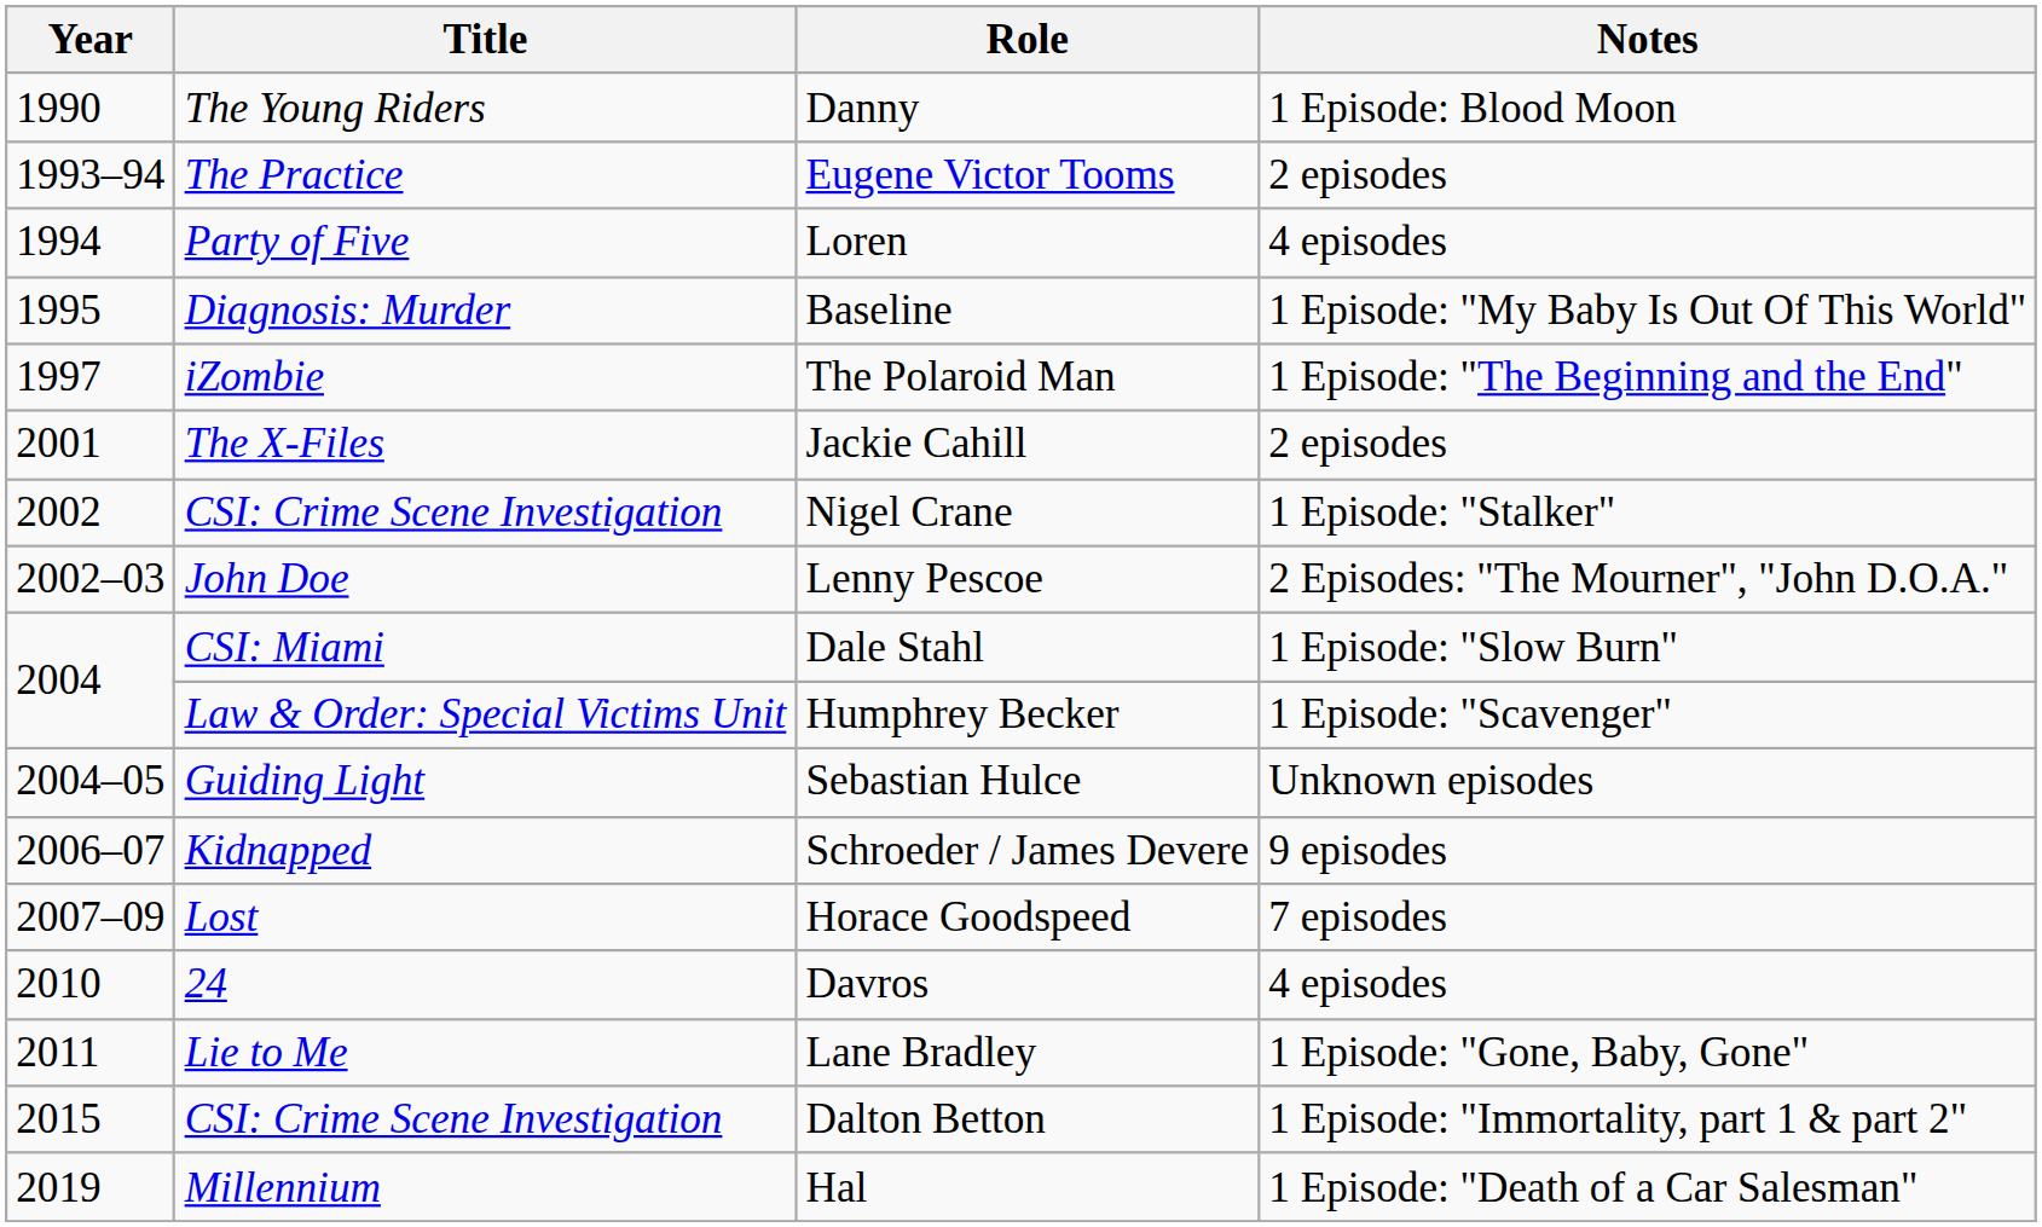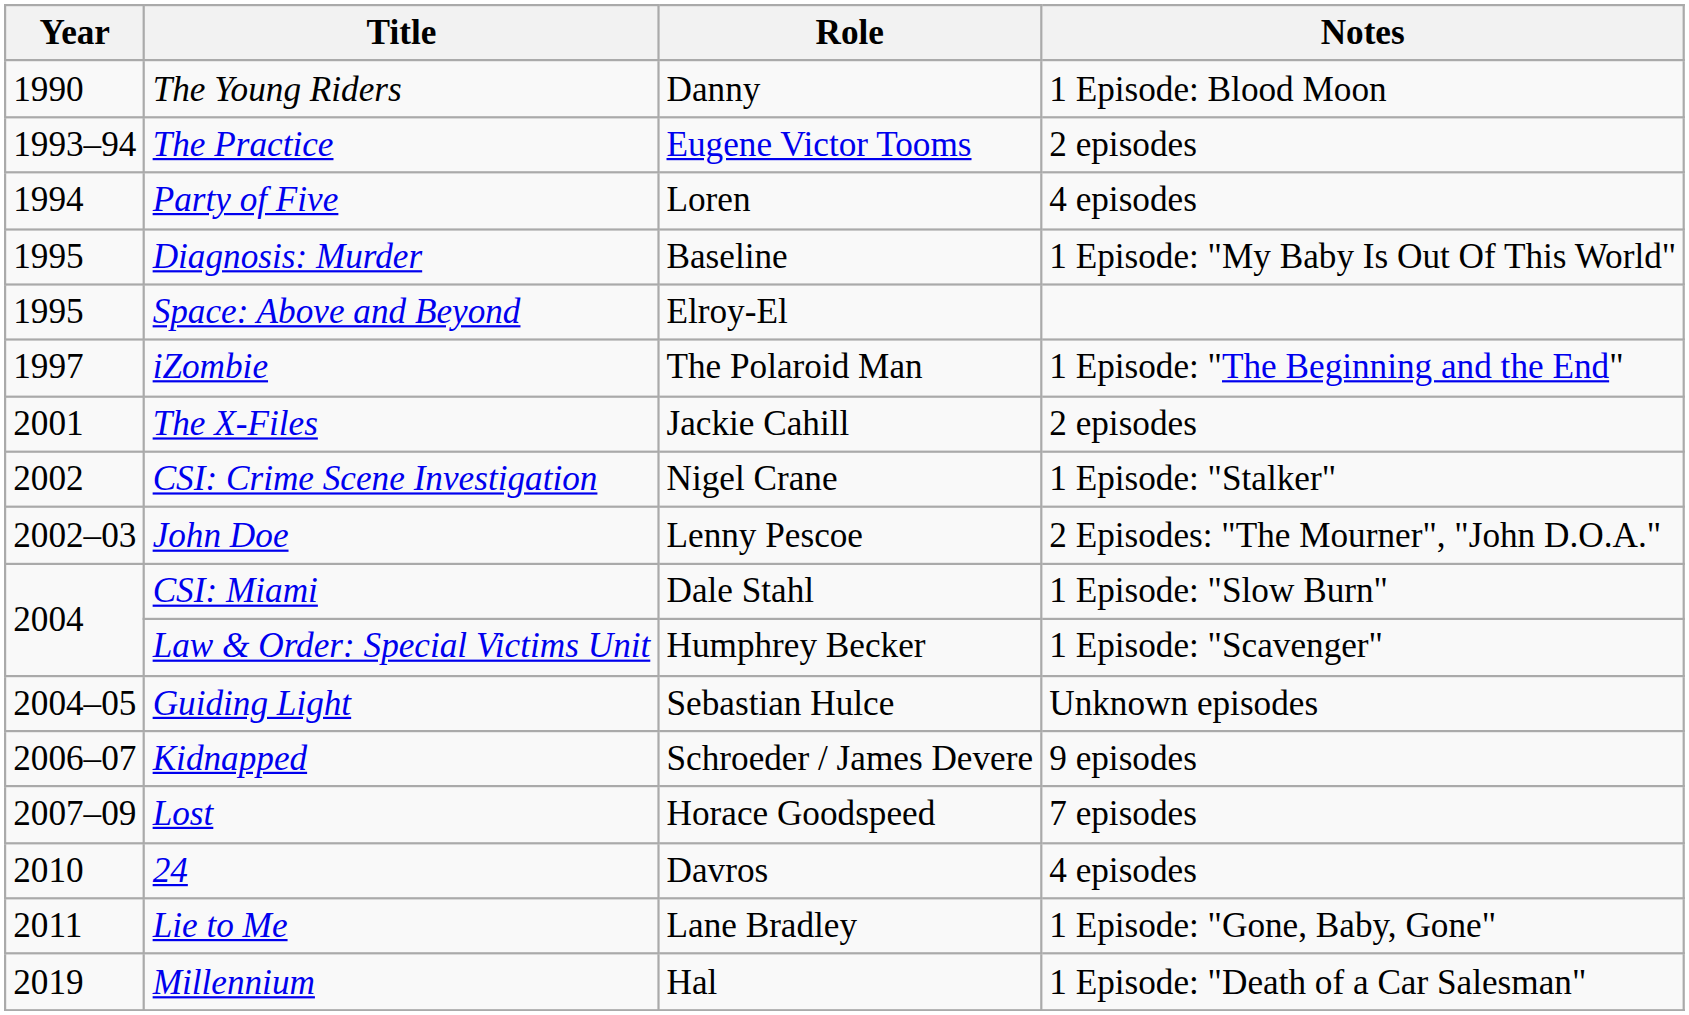 <table class="wikitable sortable">
 <tr>
 <th>Year</th>
 <th>Title</th>
 <th>Role</th>
 <th class="unsortable">Notes</th>
 </tr>
 <tr>
 <td>1990</td>
 <td><em>The Young Riders</em></td>
 <td>Danny</td>
 <td>1 Episode: Blood Moon</td>
 </tr>
 <tr>
 <td>1993–94</td>
 <td><em><a href='#'>The Practice</a></em></td>
 <td><a href='#'>Eugene Victor Tooms</a></td>
 <td>2 episodes</td>
 </tr>
 <tr>
 <td>1994</td>
 <td><em><a href='#'>Party of Five</a></em></td>
 <td>Loren</td>
 <td>4 episodes</td>
 </tr>
 <tr>
 <td>1995</td>
 <td><em><a href='#'>Diagnosis: Murder</a></em></td>
 <td>Baseline</td>
 <td>1 Episode: "My Baby Is Out Of This World"</td>
+</tr>
+<tr>
+<td>1995</td>
+<td><em><a href='#'>Space: Above and Beyond</a></em></td>
+<td>Elroy-El</td>
+<td></td>
 </tr>
 <tr>
 <td>1997</td>
 <td><em><a href='#'>iZombie</a></em></td>
 <td>The Polaroid Man</td>
 <td>1 Episode: "<a href='#'>The Beginning and the End</a>"</td>
 </tr>
 <tr>
 <td>2001</td>
 <td><em><a href='#'>The X-Files</a></em></td>
 <td>Jackie Cahill</td>
 <td>2 episodes</td>
 </tr>
 <tr>
 <td>2002</td>
 <td><em><a href='#'>CSI: Crime Scene Investigation</a></em></td>
 <td>Nigel Crane</td>
 <td>1 Episode: "Stalker"</td>
 </tr>
 <tr>
 <td>2002–03</td>
 <td><em><a href='#'>John Doe</a></em></td>
 <td>Lenny Pescoe</td>
 <td>2 Episodes: "The Mourner", "John D.O.A."</td>
 </tr>
 <tr>
 <td rowspan="2">2004</td>
 <td><em><a href='#'>CSI: Miami</a></em></td>
 <td>Dale Stahl</td>
 <td>1 Episode: "Slow Burn"</td>
 </tr>
 <tr>
 <td><em><a href='#'>Law & Order: Special Victims Unit</a></em></td>
 <td>Humphrey Becker</td>
 <td>1 Episode: "Scavenger"</td>
 </tr>
 <tr>
 <td>2004–05</td>
 <td><em><a href='#'>Guiding Light</a></em></td>
 <td>Sebastian Hulce</td>
 <td>Unknown episodes</td>
 </tr>
 <tr>
 <td>2006–07</td>
 <td><em><a href='#'>Kidnapped</a></em></td>
 <td>Schroeder / James Devere</td>
 <td>9 episodes</td>
 </tr>
 <tr>
 <td>2007–09</td>
 <td><em><a href='#'>Lost</a></em></td>
 <td>Horace Goodspeed</td>
 <td>7 episodes</td>
 </tr>
 <tr>
 <td>2010</td>
 <td><em><a href='#'>24</a></em></td>
 <td>Davros</td>
 <td>4 episodes</td>
 </tr>
 <tr>
 <td>2011</td>
 <td><em><a href='#'>Lie to Me</a></em></td>
 <td>Lane Bradley</td>
 <td>1 Episode: "Gone, Baby, Gone"</td>
 </tr>
 <tr>
-<td>2015</td>
-<td><em><a href='#'>CSI: Crime Scene Investigation</a></em></td>
-<td>Dalton Betton</td>
-<td>1 Episode: "Immortality, part 1 & part 2"</td>
-</tr>
-<tr>
 <td>2019</td>
 <td><em><a href='#'>Millennium</a></em></td>
 <td>Hal</td>
 <td>1 Episode: "Death of a Car Salesman"</td>
 </tr>
 <tr>
 </tr>
 </table>
